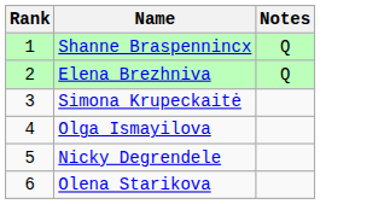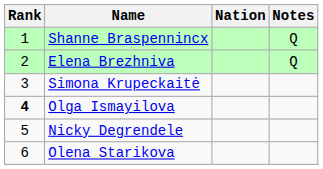 <table class="wikitable sortable" style="text-align:center">
 <tr>
 <th>Rank</th>
 <th>Name</th>
+<th>Nation</th>
 <th>Notes</th>
 </tr>
 <tr bgcolor=bbffbb>
 <td>1</td>
 <td align=left><a href='#'>Shanne Braspennincx</a></td>
+<td align=left></td>
 <td>Q</td>
 </tr>
 <tr bgcolor=bbffbb>
 <td>2</td>
 <td align=left><a href='#'>Elena Brezhniva</a></td>
+<td align=left></td>
 <td>Q</td>
 </tr>
 <tr>
 <td>3</td>
 <td align=left><a href='#'>Simona Krupeckaitė</a></td>
+<td align=left></td>
 <td></td>
 </tr>
 <tr>
-<td>4</td>
+<td><strong>4</strong></td>
 <td align=left><a href='#'>Olga Ismayilova</a></td>
+<td align=left></td>
 <td></td>
 </tr>
 <tr>
 <td>5</td>
 <td align=left><a href='#'>Nicky Degrendele</a></td>
+<td align=left></td>
 <td></td>
 </tr>
 <tr>
 <td>6</td>
 <td align=left><a href='#'>Olena Starikova</a></td>
+<td align=left></td>
 <td></td>
 </tr>
 </table>
